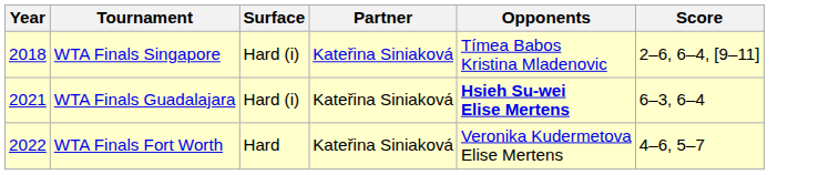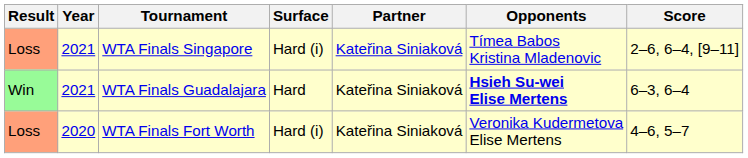 <table class="sortable wikitable">
 <tr>
+<th>Result</th>
 <th>Year</th>
 <th>Tournament</th>
 <th>Surface</th>
 <th>Partner</th>
 <th>Opponents</th>
 <th class=unsortable>Score</th>
 </tr>
 <tr style=background:#ffc>
-<td><a href='#'>2018</a></td>
+<td style=background:#ffa07a>Loss</td>
+<td><a href='#'>2021</a></td>
 <td><a href='#'>WTA Finals Singapore</a></td>
 <td>Hard (i)</td>
 <td> <a href='#'>Kateřina Siniaková</a></td>
 <td> <a href='#'>Tímea Babos</a> <br>  <a href='#'>Kristina Mladenovic</a></td>
 <td>2–6, 6–4, [9–11]</td>
 </tr>
 <tr style=background:#ffc>
+<td bgcolor=98FB98>Win</td>
 <td><a href='#'>2021</a></td>
 <td><a href='#'>WTA Finals Guadalajara</a></td>
-<td>Hard (i)</td>
+<td>Hard</td>
 <td> Kateřina Siniaková</td>
 <td><strong> <a href='#'>Hsieh Su-wei</a> <br>  <a href='#'>Elise Mertens</a></strong></td>
 <td>6–3, 6–4</td>
 </tr>
 <tr style=background:#ffc>
-<td><a href='#'>2022</a></td>
+<td bgcolor=FFA07A>Loss</td>
+<td><a href='#'>2020</a></td>
 <td><a href='#'>WTA Finals Fort Worth</a></td>
-<td>Hard</td>
+<td>Hard (i)</td>
 <td> Kateřina Siniaková</td>
 <td> <a href='#'>Veronika Kudermetova</a> <br>  Elise Mertens</td>
 <td>4–6, 5–7</td>
 </tr>
 </table>
